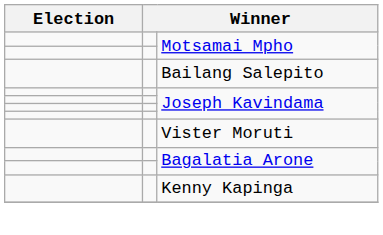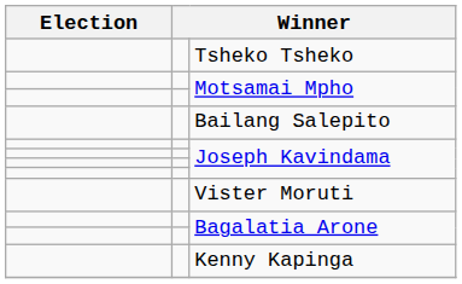 <table class=wikitable>
 <tr>
 <th width=100>Election</th>
 <th width=175 colspan=2>Winner</th>
+</tr>
+<tr>
+<td></td>
+<td bgcolor=></td>
+<td>Tsheko Tsheko</td>
 </tr>
 <tr>
 <td></td>
 <td width=5 bgcolor=></td>
 <td rowspan=2><a href='#'>Motsamai Mpho</a></td>
 </tr>
 <tr>
 <td></td>
 <td width=5 bgcolor=></td>
 </tr>
 <tr>
 <td></td>
 <td bgcolor=></td>
 <td>Bailang Salepito</td>
 </tr>
 <tr>
 <td></td>
 <td bgcolor=></td>
 <td rowspan=4><a href='#'>Joseph Kavindama</a></td>
 </tr>
 <tr>
 <td></td>
 <td bgcolor=></td>
 </tr>
 <tr>
 <td></td>
 <td bgcolor=></td>
 </tr>
 <tr>
 <td></td>
 <td bgcolor=></td>
 </tr>
 <tr>
 <td></td>
 <td bgcolor=></td>
 <td>Vister Moruti</td>
 </tr>
 <tr>
 <td></td>
 <td bgcolor=></td>
 <td rowspan=2><a href='#'>Bagalatia Arone</a></td>
 </tr>
 <tr>
 <td></td>
 <td bgcolor=></td>
 </tr>
 <tr>
 <td></td>
 <td bgcolor=></td>
 <td>Kenny Kapinga</td>
 </tr>
 <tr>
 </tr>
 </table>
